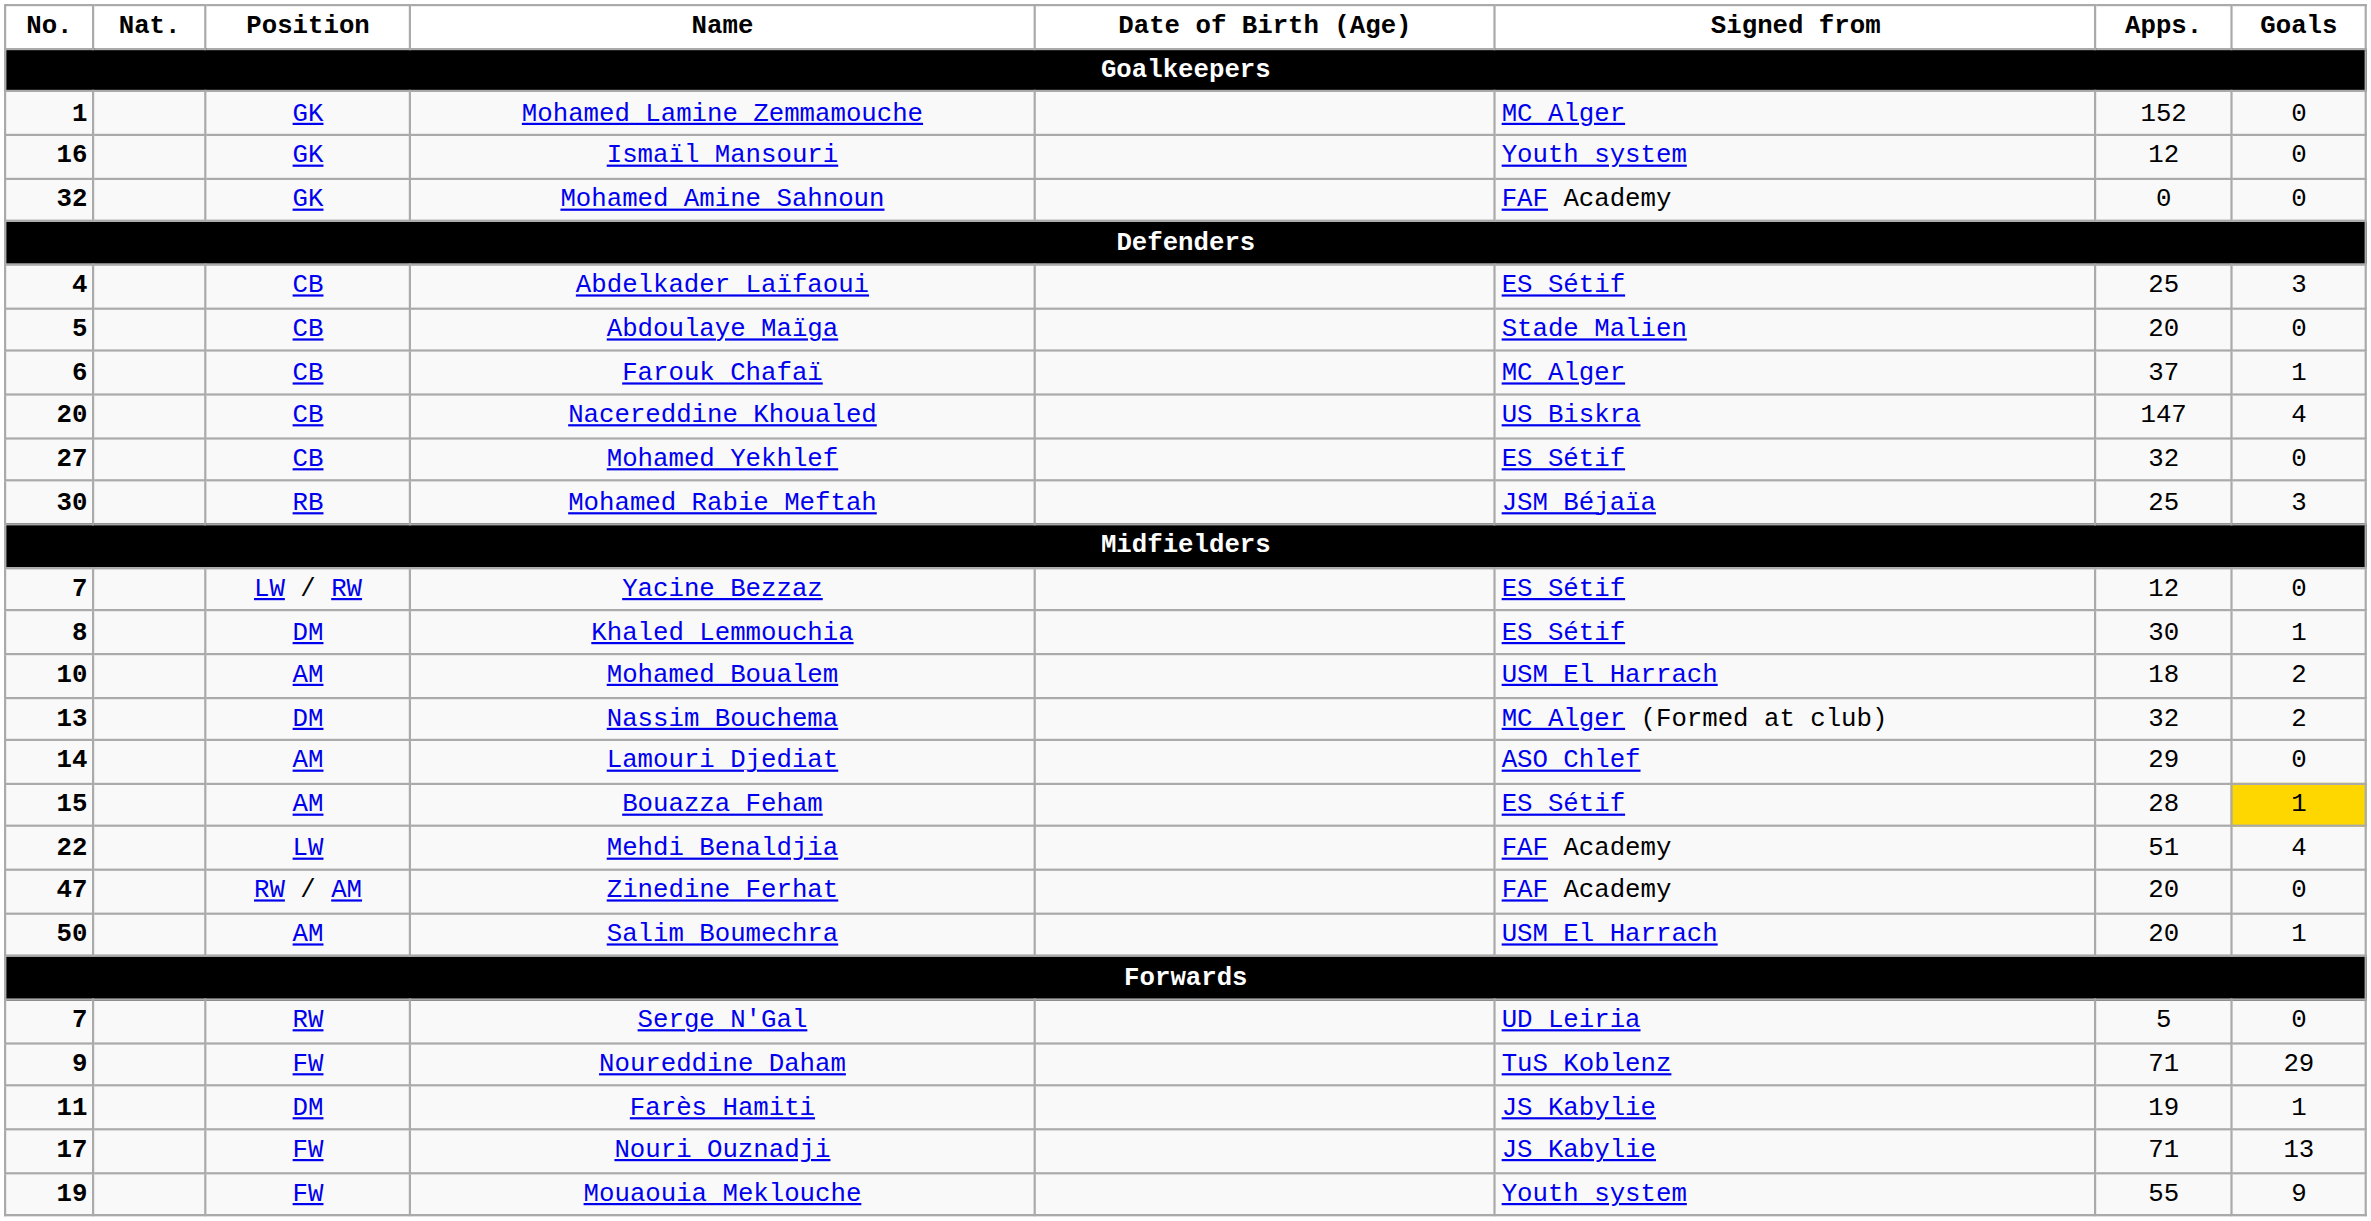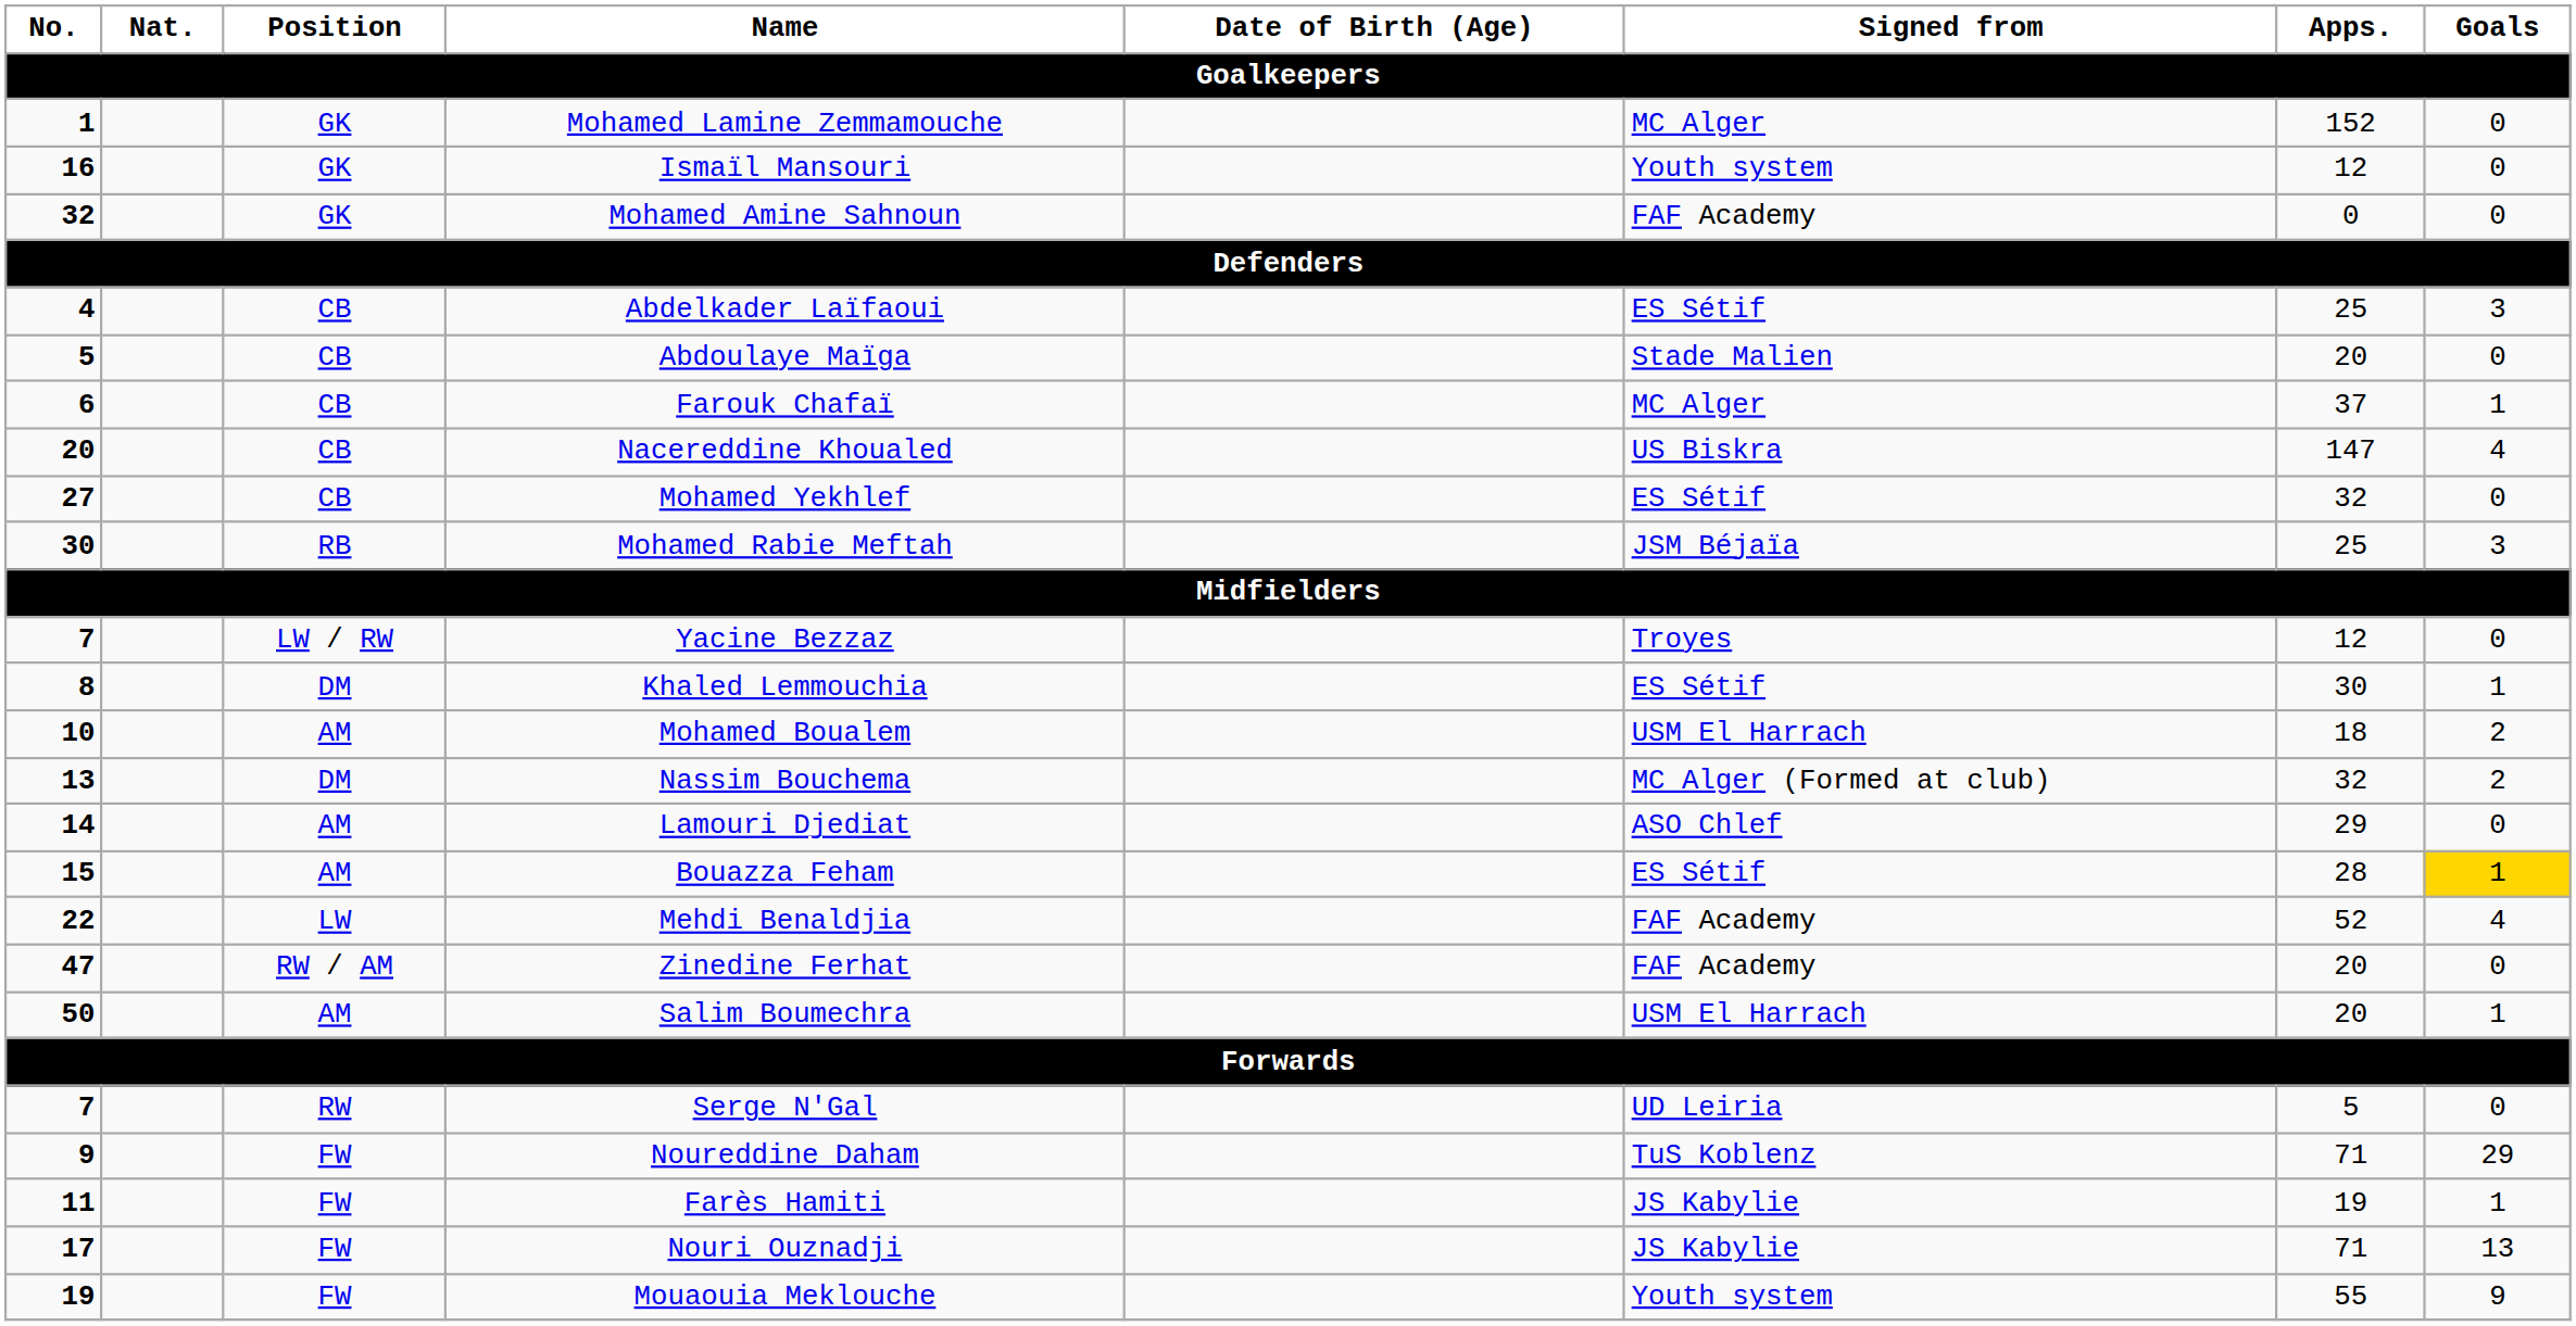 <table class="wikitable" style="text-align:center; font-size:90%; width:85%">
 <tr>
 <th style="background:white; color:black; text-align:center;">No.</th>
 <th style="background:white; color:black; text-align:center;">Nat.</th>
 <th style="background:white; color:black; text-align:center;">Position</th>
 <th style="background:white; color:black; text-align:center;">Name</th>
 <th style="background:white; color:black; text-align:center;">Date of Birth (Age)</th>
 <th style="background:white; color:black; text-align:center;">Signed from</th>
 <th style="background:white; color:black; text-align:center;">Apps.</th>
 <th style="background:white; color:black; text-align:center;">Goals</th>
 </tr>
 <tr>
 <th colspan="10" style="background:#000000; color:white; text-align:center">Goalkeepers</th>
 </tr>
 <tr>
 <td style="text-align:right"><strong>1</strong></td>
 <td></td>
 <td><a href='#'>GK</a></td>
 <td><a href='#'>Mohamed Lamine Zemmamouche</a></td>
 <td></td>
 <td style="text-align:left"> <a href='#'>MC Alger</a></td>
 <td>152</td>
 <td>0</td>
 </tr>
 <tr>
 <td style="text-align:right"><strong>16</strong></td>
 <td></td>
 <td><a href='#'>GK</a></td>
 <td><a href='#'>Ismaïl Mansouri</a></td>
 <td></td>
 <td style="text-align:left"> <a href='#'>Youth system</a></td>
 <td>12</td>
 <td>0</td>
 </tr>
 <tr>
 <td style="text-align:right"><strong>32</strong></td>
 <td></td>
 <td><a href='#'>GK</a></td>
 <td><a href='#'>Mohamed Amine Sahnoun</a></td>
 <td></td>
 <td style="text-align:left"> <a href='#'>FAF</a> Academy</td>
 <td>0</td>
 <td>0</td>
 </tr>
 <tr>
 <th colspan="10" style="background:#000000; color:white; text-align:center">Defenders</th>
 </tr>
 <tr>
 <td style="text-align:right"><strong>4</strong></td>
 <td></td>
 <td><a href='#'>CB</a></td>
 <td><a href='#'>Abdelkader Laïfaoui</a></td>
 <td></td>
 <td style="text-align:left"> <a href='#'>ES Sétif</a></td>
 <td>25</td>
 <td>3</td>
 </tr>
 <tr>
 <td style="text-align:right"><strong>5</strong></td>
 <td></td>
 <td><a href='#'>CB</a></td>
 <td><a href='#'>Abdoulaye Maïga</a></td>
 <td></td>
 <td style="text-align:left"> <a href='#'>Stade Malien</a></td>
 <td>20</td>
 <td>0</td>
 </tr>
 <tr>
 <td style="text-align:right"><strong>6</strong></td>
 <td></td>
 <td><a href='#'>CB</a></td>
 <td><a href='#'>Farouk Chafaï</a></td>
 <td></td>
 <td style="text-align:left"> <a href='#'>MC Alger</a></td>
 <td>37</td>
 <td>1</td>
 </tr>
 <tr>
 <td style="text-align:right"><strong>20</strong></td>
 <td></td>
 <td><a href='#'>CB</a></td>
 <td><a href='#'>Nacereddine Khoualed</a></td>
 <td></td>
 <td style="text-align:left"> <a href='#'>US Biskra</a></td>
 <td>147</td>
 <td>4</td>
 </tr>
 <tr>
 <td style="text-align:right"><strong>27</strong></td>
 <td></td>
 <td><a href='#'>CB</a></td>
 <td><a href='#'>Mohamed Yekhlef</a></td>
 <td></td>
 <td style="text-align:left"> <a href='#'>ES Sétif</a></td>
 <td>32</td>
 <td>0</td>
 </tr>
 <tr>
 <td style="text-align:right"><strong>30</strong></td>
 <td></td>
 <td><a href='#'>RB</a></td>
 <td><a href='#'>Mohamed Rabie Meftah</a></td>
 <td></td>
 <td style="text-align:left"> <a href='#'>JSM Béjaïa</a></td>
 <td>25</td>
 <td>3</td>
 </tr>
 <tr>
 <th colspan="10" style="background:#000000; color:white; text-align:center">Midfielders</th>
 </tr>
 <tr>
 <td style="text-align:right"><strong>7</strong></td>
 <td></td>
 <td><a href='#'>LW</a> / <a href='#'>RW</a></td>
 <td><a href='#'>Yacine Bezzaz</a></td>
 <td></td>
-<td style="text-align:left"> <a href='#'>ES Sétif</a></td>
+<td style="text-align:left"> <a href='#'>Troyes</a></td>
 <td>12</td>
 <td>0</td>
 </tr>
 <tr>
 <td style="text-align:right"><strong>8</strong></td>
 <td></td>
 <td><a href='#'>DM</a></td>
 <td><a href='#'>Khaled Lemmouchia</a></td>
 <td></td>
 <td style="text-align:left"> <a href='#'>ES Sétif</a></td>
 <td>30</td>
 <td>1</td>
 </tr>
 <tr>
 <td style="text-align:right"><strong>10</strong></td>
 <td></td>
 <td><a href='#'>AM</a></td>
 <td><a href='#'>Mohamed Boualem</a></td>
 <td></td>
 <td style="text-align:left"> <a href='#'>USM El Harrach</a></td>
 <td>18</td>
 <td>2</td>
 </tr>
 <tr>
 <td style="text-align:right"><strong>13</strong></td>
 <td></td>
 <td><a href='#'>DM</a></td>
 <td><a href='#'>Nassim Bouchema</a></td>
 <td></td>
 <td style="text-align:left"> <a href='#'>MC Alger</a> (Formed at club)</td>
 <td>32</td>
 <td>2</td>
 </tr>
 <tr>
 <td style="text-align:right"><strong>14</strong></td>
 <td></td>
 <td><a href='#'>AM</a></td>
 <td><a href='#'>Lamouri Djediat</a></td>
 <td></td>
 <td style="text-align:left"> <a href='#'>ASO Chlef</a></td>
 <td>29</td>
 <td>0</td>
 </tr>
 <tr>
 <td style="text-align:right"><strong>15</strong></td>
 <td></td>
 <td><a href='#'>AM</a></td>
 <td><a href='#'>Bouazza Feham</a></td>
 <td></td>
 <td style="text-align:left"> <a href='#'>ES Sétif</a></td>
 <td>28</td>
 <td style="background: gold;">1</td>
 </tr>
 <tr>
 <td style="text-align:right"><strong>22</strong></td>
 <td></td>
 <td><a href='#'>LW</a></td>
 <td><a href='#'>Mehdi Benaldjia</a></td>
 <td></td>
 <td style="text-align:left"> <a href='#'>FAF</a> Academy</td>
-<td>51</td>
+<td>52</td>
 <td>4</td>
 </tr>
 <tr>
 <td style="text-align:right"><strong>47</strong></td>
 <td></td>
 <td><a href='#'>RW</a> / <a href='#'>AM</a></td>
 <td><a href='#'>Zinedine Ferhat</a></td>
 <td></td>
 <td style="text-align:left"> <a href='#'>FAF</a> Academy</td>
 <td>20</td>
 <td>0</td>
 </tr>
 <tr>
 <td style="text-align:right"><strong>50</strong></td>
 <td></td>
 <td><a href='#'>AM</a></td>
 <td><a href='#'>Salim Boumechra</a></td>
 <td></td>
 <td style="text-align:left"> <a href='#'>USM El Harrach</a></td>
 <td>20</td>
 <td>1</td>
 </tr>
 <tr>
 <th colspan="10" style="background:#000000; color:white; text-align:center">Forwards</th>
 </tr>
 <tr>
 <td style="text-align:right"><strong>7</strong></td>
 <td></td>
 <td><a href='#'>RW</a></td>
 <td><a href='#'>Serge N'Gal</a></td>
 <td></td>
 <td style="text-align:left"> <a href='#'>UD Leiria</a></td>
 <td>5</td>
 <td>0</td>
 </tr>
 <tr>
 <td style="text-align:right"><strong>9</strong></td>
 <td></td>
 <td><a href='#'>FW</a></td>
 <td><a href='#'>Noureddine Daham</a></td>
 <td></td>
 <td style="text-align:left"> <a href='#'>TuS Koblenz</a></td>
 <td>71</td>
 <td>29</td>
 </tr>
 <tr>
 <td style="text-align:right"><strong>11</strong></td>
 <td></td>
-<td><a href='#'>DM</a></td>
+<td><a href='#'>FW</a></td>
 <td><a href='#'>Farès Hamiti</a></td>
 <td></td>
 <td style="text-align:left"> <a href='#'>JS Kabylie</a></td>
 <td>19</td>
 <td>1</td>
 </tr>
 <tr>
 <td style="text-align:right"><strong>17</strong></td>
 <td></td>
 <td><a href='#'>FW</a></td>
 <td><a href='#'>Nouri Ouznadji</a></td>
 <td></td>
 <td style="text-align:left"> <a href='#'>JS Kabylie</a></td>
 <td>71</td>
 <td>13</td>
 </tr>
 <tr>
 <td style="text-align:right"><strong>19</strong></td>
 <td></td>
 <td><a href='#'>FW</a></td>
 <td><a href='#'>Mouaouia Meklouche</a></td>
 <td></td>
 <td style="text-align:left"> <a href='#'>Youth system</a></td>
 <td>55</td>
 <td>9</td>
 </tr>
 <tr>
 </tr>
 </table>
